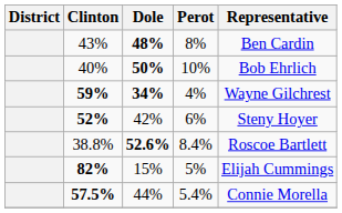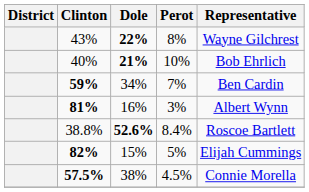 <table class="wikitable sortable">
 <tr>
 <th>District</th>
 <th>Clinton</th>
 <th>Dole</th>
 <th>Perot</th>
 <th>Representative</th>
 </tr>
 <tr align=center>
 <th></th>
 <td>43%</td>
-<td><strong>48%</strong></td>
+<td><strong>22%</strong></td>
 <td>8%</td>
-<td><a href='#'>Ben Cardin</a></td>
+<td><a href='#'>Wayne Gilchrest</a></td>
 </tr>
 <tr align=center>
 <th></th>
 <td>40%</td>
-<td><strong>50%</strong></td>
+<td><strong>21%</strong></td>
 <td>10%</td>
 <td><a href='#'>Bob Ehrlich</a></td>
 </tr>
 <tr align=center>
 <th></th>
 <td><strong>59%</strong></td>
-<td><strong>34%</strong></td>
-<td>4%</td>
-<td><a href='#'>Wayne Gilchrest</a></td>
+<td>34%</td>
+<td>7%</td>
+<td><a href='#'>Ben Cardin</a></td>
 </tr>
 <tr align=center>
 <th></th>
-<td><strong>52%</strong></td>
-<td>42%</td>
-<td>6%</td>
-<td><a href='#'>Steny Hoyer</a></td>
+<td><strong>81%</strong></td>
+<td>16%</td>
+<td>3%</td>
+<td><a href='#'>Albert Wynn</a></td>
 </tr>
 <tr align=center>
 <th></th>
 <td>38.8%</td>
 <td><strong>52.6%</strong></td>
 <td>8.4%</td>
 <td><a href='#'>Roscoe Bartlett</a></td>
 </tr>
 <tr align=center>
 <th></th>
 <td><strong>82%</strong></td>
 <td>15%</td>
 <td>5%</td>
 <td><a href='#'>Elijah Cummings</a></td>
 </tr>
 <tr align=center>
 <th></th>
 <td><strong>57.5%</strong></td>
-<td>44%</td>
-<td>5.4%</td>
+<td>38%</td>
+<td>4.5%</td>
 <td><a href='#'>Connie Morella</a></td>
 </tr>
 <tr align=center>
 </tr>
 </table>
